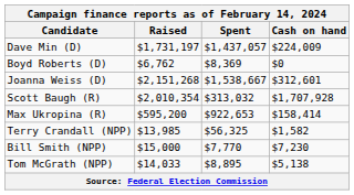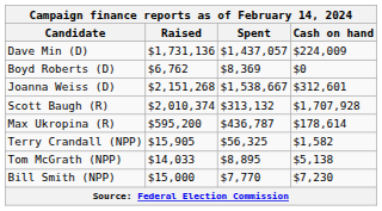 <table class="wikitable sortable">
 <tr>
 <th colspan=4>Campaign finance reports as of February 14, 2024</th>
 </tr>
 <tr style="text-align:center;">
 <th>Candidate</th>
 <th>Raised</th>
 <th>Spent</th>
 <th>Cash on hand</th>
 </tr>
 <tr>
 <td>Dave Min (D)</td>
-<td>$1,731,197</td>
+<td>$1,731,136</td>
 <td>$1,437,057</td>
 <td>$224,009</td>
 </tr>
 <tr>
 <td>Boyd Roberts (D)</td>
 <td>$6,762</td>
 <td>$8,369</td>
 <td>$0</td>
 </tr>
 <tr>
 <td>Joanna Weiss (D)</td>
 <td>$2,151,268</td>
 <td>$1,538,667</td>
 <td>$312,601</td>
 </tr>
 <tr>
 <td>Scott Baugh (R)</td>
-<td>$2,010,354</td>
-<td>$313,032</td>
+<td>$2,010,374</td>
+<td>$313,132</td>
 <td>$1,707,928</td>
 </tr>
 <tr>
 <td>Max Ukropina (R)</td>
 <td>$595,200</td>
-<td>$922,653</td>
-<td>$158,414</td>
+<td>$436,787</td>
+<td>$178,614</td>
 </tr>
 <tr>
 <td>Terry Crandall (NPP)</td>
-<td>$13,985</td>
+<td>$15,905</td>
 <td>$56,325</td>
 <td>$1,582</td>
+</tr>
+<tr>
+<td>Tom McGrath (NPP)</td>
+<td>$14,033</td>
+<td>$8,895</td>
+<td>$5,138</td>
 </tr>
 <tr>
 <td>Bill Smith (NPP)</td>
 <td>$15,000</td>
 <td>$7,770</td>
 <td>$7,230</td>
 </tr>
 <tr>
-<td>Tom McGrath (NPP)</td>
-<td>$14,033</td>
-<td>$8,895</td>
-<td>$5,138</td>
-</tr>
-<tr>
 <th colspan="4"><small>Source: <a href='#'>Federal Election Commission</a></small></th>
 </tr>
 </table>
